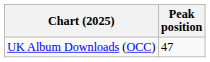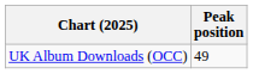 <table class="wikitable">
 <tr>
 <th>Chart (2025)</th>
 <th>Peak<br>position</th>
 </tr>
 <tr>
 <td><a href='#'>UK Album Downloads</a> (<a href='#'>OCC</a>)</td>
-<td>47</td>
+<td>49</td>
 </tr>
 </table>
